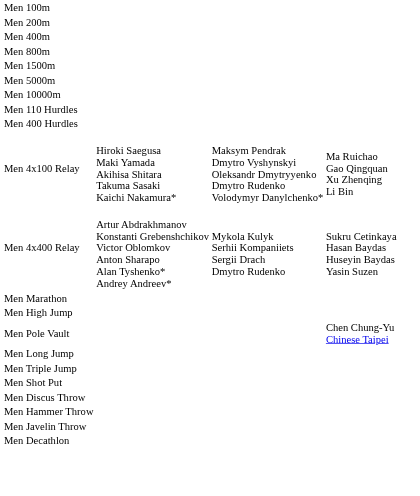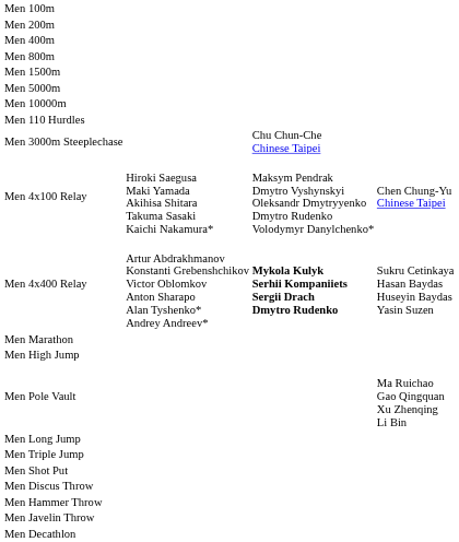 <table>
 <tr>
 <td>Men 100m</td>
 <td></td>
 <td></td>
 <td></td>
 </tr>
 <tr>
 <td>Men 200m</td>
 <td></td>
 <td></td>
 <td></td>
 </tr>
 <tr>
 <td>Men 400m</td>
 <td></td>
 <td></td>
 <td></td>
 </tr>
 <tr>
 <td>Men 800m</td>
 <td></td>
 <td></td>
 <td></td>
 </tr>
 <tr>
 <td>Men 1500m</td>
 <td></td>
 <td></td>
 <td></td>
 </tr>
 <tr>
 <td>Men 5000m</td>
 <td></td>
 <td></td>
 <td></td>
 </tr>
 <tr>
 <td>Men 10000m</td>
 <td></td>
 <td></td>
 <td></td>
 </tr>
 <tr>
 <td>Men 110 Hurdles</td>
 <td></td>
 <td></td>
 <td></td>
 </tr>
 <tr>
-<td>Men 400 Hurdles</td>
+<td>Men 3000m Steeplechase</td>
 <td></td>
-<td></td>
+<td>Chu Chun-Che<br> <a href='#'>Chinese Taipei</a></td>
 <td></td>
 </tr>
 <tr>
 <td>Men 4x100 Relay</td>
 <td><br>Hiroki Saegusa<br>Maki Yamada<br>Akihisa Shitara<br>Takuma Sasaki<br>Kaichi Nakamura*</td>
 <td><br>Maksym Pendrak<br>Dmytro Vyshynskyi<br>Oleksandr Dmytryyenko<br>Dmytro Rudenko<br>Volodymyr Danylchenko*</td>
-<td><br>Ma Ruichao<br>Gao Qingquan<br>Xu Zhenqing<br>Li Bin</td>
+<td>Chen Chung-Yu<br> <a href='#'>Chinese Taipei</a></td>
 </tr>
 <tr>
 <td>Men 4x400 Relay</td>
 <td><br>Artur Abdrakhmanov<br>Konstanti Grebenshchikov<br>Victor Oblomkov<br>Anton Sharapo<br>Alan Tyshenko*<br>Andrey Andreev*</td>
-<td><br>Mykola Kulyk<br>Serhii Kompaniiets<br>Sergii Drach<br>Dmytro Rudenko</td>
+<td><strong><br>Mykola Kulyk<br>Serhii Kompaniiets<br>Sergii Drach<br>Dmytro Rudenko</strong></td>
 <td><br>Sukru Cetinkaya<br>Hasan Baydas<br>Huseyin Baydas<br>Yasin Suzen</td>
 </tr>
 <tr>
 <td>Men Marathon</td>
 <td></td>
 <td></td>
 <td></td>
 </tr>
 <tr>
 <td>Men High Jump</td>
 <td></td>
 <td></td>
 <td></td>
 </tr>
 <tr>
 <td>Men Pole Vault</td>
 <td></td>
 <td></td>
-<td>Chen Chung-Yu<br> <a href='#'>Chinese Taipei</a></td>
+<td><br>Ma Ruichao<br>Gao Qingquan<br>Xu Zhenqing<br>Li Bin</td>
 </tr>
 <tr>
 <td>Men Long Jump</td>
 <td></td>
 <td></td>
 <td></td>
 </tr>
 <tr>
 <td>Men Triple Jump</td>
 <td></td>
 <td></td>
 <td></td>
 </tr>
 <tr>
 <td>Men Shot Put</td>
 <td></td>
 <td></td>
 <td></td>
 </tr>
 <tr>
 <td>Men Discus Throw</td>
 <td></td>
 <td></td>
 <td></td>
 </tr>
 <tr>
 <td>Men Hammer Throw</td>
 <td></td>
 <td></td>
 <td></td>
 </tr>
 <tr>
 <td>Men Javelin Throw</td>
 <td></td>
 <td></td>
 <td></td>
 </tr>
 <tr>
 <td>Men Decathlon</td>
 <td></td>
 <td></td>
 <td></td>
 </tr>
 </table>
